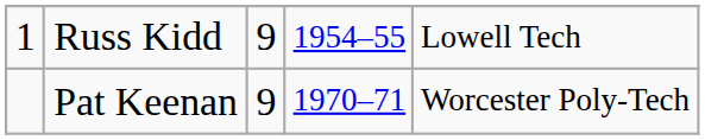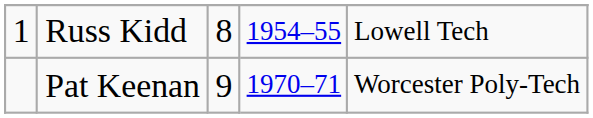 <table class="wikitable">
 <tr>
 </tr>
 <tr>
 <td>1</td>
 <td>Russ Kidd</td>
-<td>9</td>
+<td>8</td>
 <td style="font-size:80%;"><a href='#'>1954–55</a></td>
 <td style="font-size:80%;">Lowell Tech</td>
 </tr>
 <tr>
 <td></td>
 <td>Pat Keenan</td>
 <td>9</td>
 <td style="font-size:80%;"><a href='#'>1970–71</a></td>
 <td style="font-size:80%;">Worcester Poly-Tech</td>
 </tr>
 </table>
